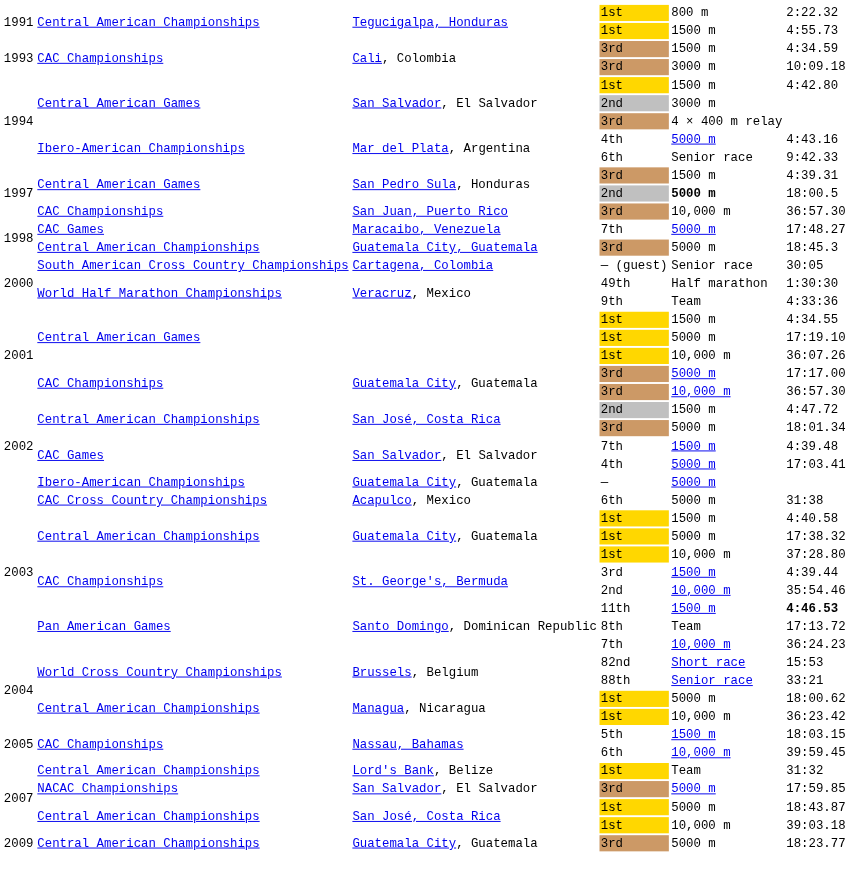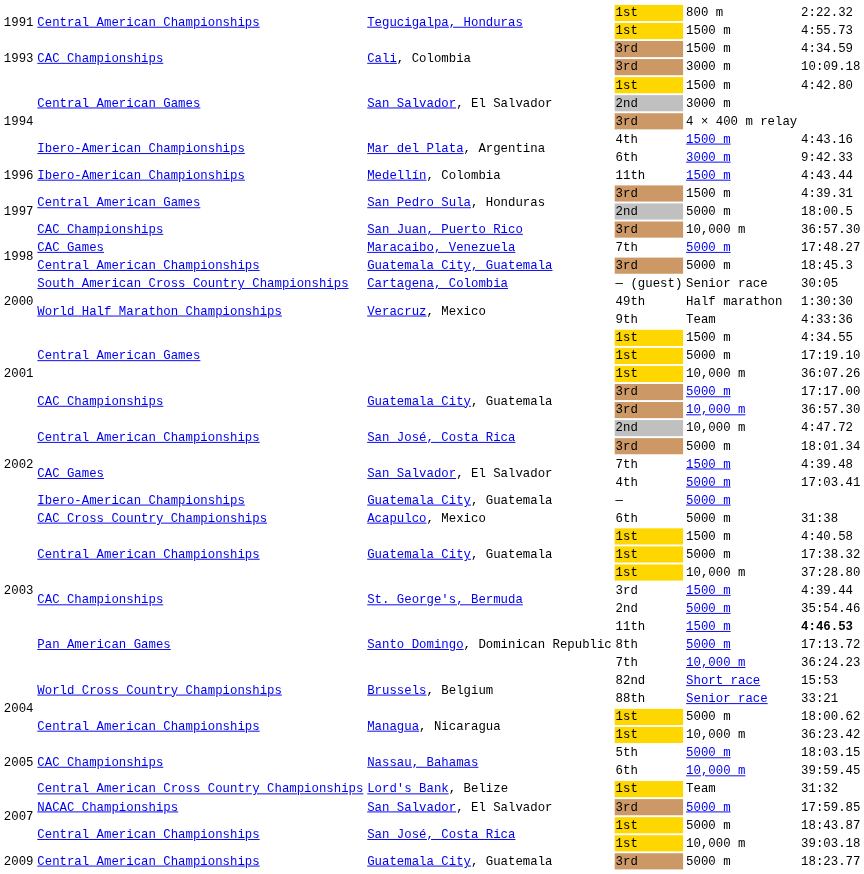 <table>
 <tr>
 <td rowspan=2>1991</td>
 <td rowspan=2><a href='#'>Central American Championships</a></td>
 <td rowspan=2><a href='#'>Tegucigalpa, Honduras</a></td>
 <td bgcolor=gold>1st</td>
 <td>800 m</td>
 <td>2:22.32</td>
 </tr>
 <tr>
 <td bgcolor=gold>1st</td>
 <td>1500 m</td>
 <td>4:55.73</td>
 </tr>
 <tr>
 <td rowspan=2>1993</td>
 <td rowspan=2><a href='#'>CAC Championships</a></td>
 <td rowspan=2><a href='#'>Cali</a>, Colombia</td>
 <td bgcolor=cc9966>3rd</td>
 <td>1500 m</td>
 <td>4:34.59</td>
 </tr>
 <tr>
 <td bgcolor=cc9966>3rd</td>
 <td>3000 m</td>
 <td>10:09.18</td>
 </tr>
 <tr>
 <td rowspan=5>1994</td>
 <td rowspan=3><a href='#'>Central American Games</a></td>
 <td rowspan=3><a href='#'>San Salvador</a>, El Salvador</td>
 <td bgcolor=gold>1st</td>
 <td>1500 m</td>
 <td>4:42.80</td>
 </tr>
 <tr>
 <td bgcolor=silver>2nd</td>
 <td>3000 m</td>
 <td></td>
 </tr>
 <tr>
 <td bgcolor=cc9966>3rd</td>
 <td>4 × 400 m relay</td>
 <td></td>
 </tr>
 <tr>
 <td rowspan=2><a href='#'>Ibero-American Championships</a></td>
 <td rowspan=2><a href='#'>Mar del Plata</a>, Argentina</td>
 <td>4th</td>
-<td><a href='#'>5000 m</a></td>
+<td><a href='#'>1500 m</a></td>
 <td>4:43.16</td>
 </tr>
 <tr>
 <td>6th</td>
-<td>Senior race</td>
+<td><a href='#'>3000 m</a></td>
 <td>9:42.33</td>
+</tr>
+<tr>
+<td>1996</td>
+<td><a href='#'>Ibero-American Championships</a></td>
+<td><a href='#'>Medellín</a>, Colombia</td>
+<td>11th</td>
+<td><a href='#'>1500 m</a></td>
+<td>4:43.44</td>
 </tr>
 <tr>
 <td rowspan=3>1997</td>
 <td rowspan=2><a href='#'>Central American Games</a></td>
 <td rowspan=2><a href='#'>San Pedro Sula</a>, Honduras</td>
 <td bgcolor=cc9966>3rd</td>
 <td>1500 m</td>
 <td>4:39.31</td>
 </tr>
 <tr>
 <td bgcolor=silver>2nd</td>
-<td><strong>5000 m</strong></td>
+<td>5000 m</td>
 <td>18:00.5</td>
 </tr>
 <tr>
 <td><a href='#'>CAC Championships</a></td>
 <td><a href='#'>San Juan, Puerto Rico</a></td>
 <td bgcolor=cc9966>3rd</td>
 <td>10,000 m</td>
 <td>36:57.30</td>
 </tr>
 <tr>
 <td rowspan=2>1998</td>
 <td><a href='#'>CAC Games</a></td>
 <td><a href='#'>Maracaibo, Venezuela</a></td>
 <td>7th</td>
 <td><a href='#'>5000 m</a></td>
 <td>17:48.27</td>
 </tr>
 <tr>
 <td><a href='#'>Central American Championships</a></td>
 <td><a href='#'>Guatemala City, Guatemala</a></td>
 <td bgcolor=cc9966>3rd</td>
 <td>5000 m</td>
 <td>18:45.3</td>
 </tr>
 <tr>
 <td rowspan=3>2000</td>
 <td><a href='#'>South American Cross Country Championships</a></td>
 <td><a href='#'>Cartagena, Colombia</a></td>
 <td>— (guest)</td>
 <td>Senior race</td>
 <td>30:05</td>
 </tr>
 <tr>
 <td rowspan=2><a href='#'>World Half Marathon Championships</a></td>
 <td rowspan=2><a href='#'>Veracruz</a>, Mexico</td>
 <td>49th</td>
 <td>Half marathon</td>
 <td>1:30:30</td>
 </tr>
 <tr>
 <td>9th</td>
 <td>Team</td>
 <td>4:33:36</td>
 </tr>
 <tr>
 <td rowspan=5>2001</td>
 <td rowspan=3><a href='#'>Central American Games</a></td>
 <td rowspan=3></td>
 <td bgcolor=gold>1st</td>
 <td>1500 m</td>
 <td>4:34.55 </td>
 </tr>
 <tr>
 <td bgcolor=gold>1st</td>
 <td>5000 m</td>
 <td>17:19.10 </td>
 </tr>
 <tr>
 <td bgcolor=gold>1st</td>
 <td>10,000 m</td>
 <td>36:07.26 </td>
 </tr>
 <tr>
 <td rowspan=2><a href='#'>CAC Championships</a></td>
 <td rowspan=2><a href='#'>Guatemala City</a>, Guatemala</td>
 <td bgcolor=cc9966>3rd</td>
 <td><a href='#'>5000 m</a></td>
 <td>17:17.00</td>
 </tr>
 <tr>
 <td bgcolor=cc9966>3rd</td>
 <td><a href='#'>10,000 m</a></td>
 <td>36:57.30</td>
 </tr>
 <tr>
 <td rowspan=5>2002</td>
 <td rowspan=2><a href='#'>Central American Championships</a></td>
 <td rowspan=2><a href='#'>San José, Costa Rica</a></td>
 <td bgcolor=silver>2nd</td>
-<td>1500 m</td>
+<td>10,000 m</td>
 <td>4:47.72</td>
 </tr>
 <tr>
 <td bgcolor=cc9966>3rd</td>
 <td>5000 m</td>
 <td>18:01.34</td>
 </tr>
 <tr>
 <td rowspan=2><a href='#'>CAC Games</a></td>
 <td rowspan=2><a href='#'>San Salvador</a>, El Salvador</td>
 <td>7th</td>
 <td><a href='#'>1500 m</a></td>
 <td>4:39.48</td>
 </tr>
 <tr>
 <td>4th</td>
 <td><a href='#'>5000 m</a></td>
 <td>17:03.41 </td>
 </tr>
 <tr>
 <td><a href='#'>Ibero-American Championships</a></td>
 <td><a href='#'>Guatemala City</a>, Guatemala</td>
 <td>—</td>
 <td><a href='#'>5000 m</a></td>
 <td></td>
 </tr>
 <tr>
 <td rowspan=9>2003</td>
 <td><a href='#'>CAC Cross Country Championships</a></td>
 <td><a href='#'>Acapulco</a>, Mexico</td>
 <td>6th</td>
 <td>5000 m</td>
 <td>31:38</td>
 </tr>
 <tr>
 <td rowspan=3><a href='#'>Central American Championships</a></td>
 <td rowspan=3><a href='#'>Guatemala City</a>, Guatemala</td>
 <td bgcolor=gold>1st</td>
 <td>1500 m</td>
 <td>4:40.58</td>
 </tr>
 <tr>
 <td bgcolor=gold>1st</td>
 <td>5000 m</td>
 <td>17:38.32 </td>
 </tr>
 <tr>
 <td bgcolor=gold>1st</td>
 <td>10,000 m</td>
 <td>37:28.80</td>
 </tr>
 <tr>
 <td rowspan=2><a href='#'>CAC Championships</a></td>
 <td rowspan=2><a href='#'>St. George's, Bermuda</a></td>
 <td>3rd</td>
 <td><a href='#'>1500 m</a></td>
 <td>4:39.44</td>
 </tr>
 <tr>
 <td>2nd</td>
-<td><a href='#'>10,000 m</a></td>
+<td><a href='#'>5000 m</a></td>
 <td>35:54.46 </td>
 </tr>
 <tr>
 <td rowspan=3><a href='#'>Pan American Games</a></td>
 <td rowspan=3><a href='#'>Santo Domingo</a>, Dominican Republic</td>
 <td>11th</td>
 <td><a href='#'>1500 m</a></td>
 <td><strong>4:46.53</strong></td>
 </tr>
 <tr>
 <td>8th</td>
-<td>Team</td>
+<td><a href='#'>5000 m</a></td>
 <td>17:13.72</td>
 </tr>
 <tr>
 <td>7th</td>
 <td><a href='#'>10,000 m</a></td>
 <td>36:24.23</td>
 </tr>
 <tr>
 <td rowspan=4>2004</td>
 <td rowspan=2><a href='#'>World Cross Country Championships</a></td>
 <td rowspan=2><a href='#'>Brussels</a>, Belgium</td>
 <td>82nd</td>
 <td><a href='#'>Short race</a></td>
 <td>15:53</td>
 </tr>
 <tr>
 <td>88th</td>
 <td><a href='#'>Senior race</a></td>
 <td>33:21</td>
 </tr>
 <tr>
 <td rowspan=2><a href='#'>Central American Championships</a></td>
 <td rowspan=2><a href='#'>Managua</a>, Nicaragua</td>
 <td bgcolor=gold>1st</td>
 <td>5000 m</td>
 <td>18:00.62</td>
 </tr>
 <tr>
 <td bgcolor=gold>1st</td>
 <td>10,000 m</td>
 <td>36:23.42</td>
 </tr>
 <tr>
 <td rowspan=2>2005</td>
 <td rowspan=2><a href='#'>CAC Championships</a></td>
 <td rowspan=2><a href='#'>Nassau, Bahamas</a></td>
 <td>5th</td>
-<td><a href='#'>1500 m</a></td>
+<td><a href='#'>5000 m</a></td>
 <td>18:03.15</td>
 </tr>
 <tr>
 <td>6th</td>
 <td><a href='#'>10,000 m</a></td>
 <td>39:59.45</td>
 </tr>
 <tr>
 <td rowspan=4>2007</td>
-<td><a href='#'>Central American Championships</a></td>
+<td><a href='#'>Central American Cross Country Championships</a></td>
 <td><a href='#'>Lord's Bank</a>, Belize</td>
 <td bgcolor=gold>1st</td>
 <td>Team</td>
 <td>31:32</td>
 </tr>
 <tr>
 <td><a href='#'>NACAC Championships</a></td>
 <td><a href='#'>San Salvador</a>, El Salvador</td>
 <td bgcolor=cc9966>3rd</td>
 <td><a href='#'>5000 m</a></td>
 <td>17:59.85</td>
 </tr>
 <tr>
 <td rowspan=2><a href='#'>Central American Championships</a></td>
 <td rowspan=2><a href='#'>San José, Costa Rica</a></td>
 <td bgcolor=gold>1st</td>
 <td>5000 m</td>
 <td>18:43.87</td>
 </tr>
 <tr>
 <td bgcolor=gold>1st</td>
 <td>10,000 m</td>
 <td>39:03.18</td>
 </tr>
 <tr>
 <td>2009</td>
 <td><a href='#'>Central American Championships</a></td>
 <td><a href='#'>Guatemala City</a>, Guatemala</td>
 <td bgcolor=cc9966>3rd</td>
 <td>5000 m</td>
 <td>18:23.77</td>
 </tr>
 </table>
